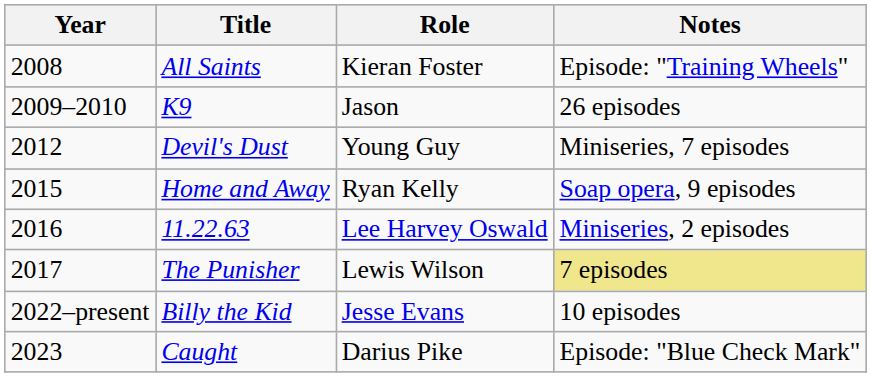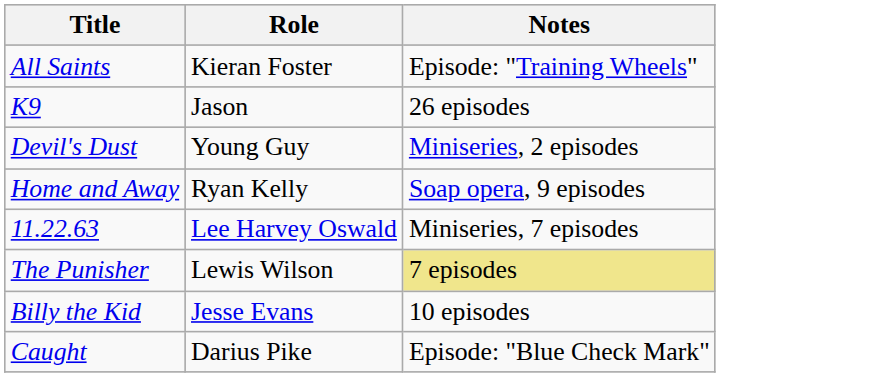 <table class="wikitable sortable">
 <tr>
-<th>Year</th>
 <th>Title</th>
 <th>Role</th>
 <th class="unsortable">Notes</th>
 </tr>
 <tr>
-<td>2008</td>
 <td><em><a href='#'>All Saints</a></em></td>
 <td>Kieran Foster</td>
 <td>Episode: "<a href='#'>Training Wheels</a>"</td>
 </tr>
 <tr>
-<td>2009–2010</td>
 <td><em><a href='#'>K9</a></em></td>
 <td>Jason</td>
 <td>26 episodes</td>
 </tr>
 <tr>
-<td>2012</td>
 <td><em><a href='#'>Devil's Dust</a></em></td>
 <td>Young Guy</td>
-<td>Miniseries, 7 episodes</td>
+<td><a href='#'>Miniseries</a>, 2 episodes</td>
 </tr>
 <tr>
-<td>2015</td>
 <td><em><a href='#'>Home and Away</a></em></td>
 <td>Ryan Kelly</td>
 <td><a href='#'>Soap opera</a>, 9 episodes</td>
 </tr>
 <tr>
-<td>2016</td>
 <td><em><a href='#'>11.22.63</a></em></td>
 <td><a href='#'>Lee Harvey Oswald</a></td>
-<td><a href='#'>Miniseries</a>, 2 episodes</td>
+<td>Miniseries, 7 episodes</td>
 </tr>
 <tr>
-<td>2017</td>
 <td><em><a href='#'>The Punisher</a></em></td>
 <td>Lewis Wilson</td>
 <td style="background: khaki;">7 episodes</td>
 </tr>
 <tr>
-<td>2022–present</td>
 <td><em><a href='#'>Billy the Kid</a></em></td>
 <td><a href='#'>Jesse Evans</a></td>
 <td>10 episodes</td>
 </tr>
 <tr>
-<td>2023</td>
 <td><em><a href='#'>Caught</a></em></td>
 <td>Darius Pike</td>
 <td>Episode: "Blue Check Mark"</td>
 </tr>
 </table>
